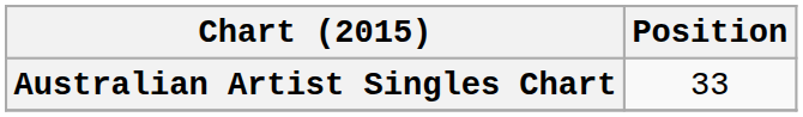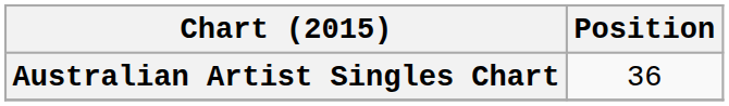 <table class="wikitable plainrowheaders" style="text-align:center">
 <tr>
 <th scope="col">Chart (2015)</th>
 <th scope="col">Position</th>
 </tr>
 <tr>
 <th scope="row">Australian Artist Singles Chart</th>
-<td>33</td>
+<td>36</td>
 </tr>
 <tr>
 </tr>
 </table>
